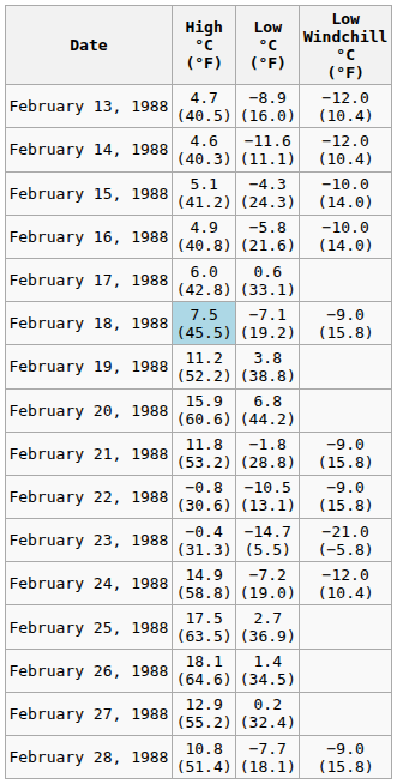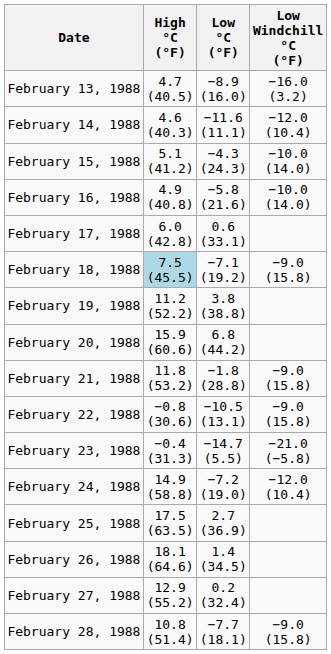 <table class="wikitable mw-collapsible mw-collapsed" style="text-align:center;" align="right">
 <tr style="text-align:left;">
 <th>Date</th>
 <th>High<br>°C<br>(°F)</th>
 <th>Low<br>°C<br>(°F)</th>
 <th>Low<br>Windchill<br>°C<br>(°F)</th>
 </tr>
 <tr style="vertical-align:middle;">
 <td style="text-align:left;">February 13, 1988</td>
 <td>4.7<br>(40.5)</td>
 <td>−8.9<br>(16.0)</td>
-<td>−12.0<br>(10.4)</td>
+<td>−16.0<br>(3.2)</td>
 </tr>
 <tr style="vertical-align:middle;">
 <td style="text-align:left;">February 14, 1988</td>
 <td>4.6<br>(40.3)</td>
 <td>−11.6<br>(11.1)</td>
 <td>−12.0<br>(10.4)</td>
 </tr>
 <tr style="vertical-align:middle;">
 <td style="text-align:left;">February 15, 1988</td>
 <td>5.1<br>(41.2)</td>
 <td>−4.3<br>(24.3)</td>
 <td>−10.0<br>(14.0)</td>
 </tr>
 <tr style="vertical-align:middle;">
 <td style="text-align:left;">February 16, 1988</td>
 <td>4.9<br>(40.8)</td>
 <td>−5.8<br>(21.6)</td>
 <td>−10.0<br>(14.0)</td>
 </tr>
 <tr style="vertical-align:middle;">
 <td style="text-align:left;">February 17, 1988</td>
 <td>6.0<br>(42.8)</td>
 <td>0.6<br>(33.1)</td>
 <td></td>
 </tr>
 <tr style="vertical-align:middle;">
 <td style="text-align:left;">February 18, 1988</td>
 <td style="background: lightblue;">7.5<br>(45.5)</td>
 <td>−7.1<br>(19.2)</td>
 <td>−9.0<br>(15.8)</td>
 </tr>
 <tr style="vertical-align:middle;">
 <td style="text-align:left;">February 19, 1988</td>
 <td>11.2<br>(52.2)</td>
 <td>3.8<br>(38.8)</td>
 <td></td>
 </tr>
 <tr style="vertical-align:middle;">
 <td style="text-align:left;">February 20, 1988</td>
 <td>15.9<br>(60.6)</td>
 <td>6.8<br>(44.2)</td>
 <td></td>
 </tr>
 <tr style="vertical-align:middle;">
 <td style="text-align:left;">February 21, 1988</td>
 <td>11.8<br>(53.2)</td>
 <td>−1.8<br>(28.8)</td>
 <td>−9.0<br>(15.8)</td>
 </tr>
 <tr style="vertical-align:middle;">
 <td style="text-align:left;">February 22, 1988</td>
 <td>−0.8<br>(30.6)</td>
 <td>−10.5<br>(13.1)</td>
 <td>−9.0<br>(15.8)</td>
 </tr>
 <tr style="vertical-align:middle;">
 <td style="text-align:left;">February 23, 1988</td>
 <td>−0.4<br>(31.3)</td>
 <td>−14.7<br>(5.5)</td>
 <td>−21.0<br>(−5.8)</td>
 </tr>
 <tr style="vertical-align:middle;">
 <td style="text-align:left;">February 24, 1988</td>
 <td>14.9<br>(58.8)</td>
 <td>−7.2<br>(19.0)</td>
 <td>−12.0<br>(10.4)</td>
 </tr>
 <tr style="vertical-align:middle;">
 <td style="text-align:left;">February 25, 1988</td>
 <td>17.5<br>(63.5)</td>
 <td>2.7<br>(36.9)</td>
 <td></td>
 </tr>
 <tr style="vertical-align:middle;">
 <td style="text-align:left;">February 26, 1988</td>
 <td>18.1<br>(64.6)</td>
 <td>1.4<br>(34.5)</td>
 <td></td>
 </tr>
 <tr style="vertical-align:middle;">
 <td style="text-align:left;">February 27, 1988</td>
 <td>12.9<br>(55.2)</td>
 <td>0.2<br>(32.4)</td>
 <td></td>
 </tr>
 <tr style="vertical-align:middle;">
 <td style="text-align:left;">February 28, 1988</td>
 <td>10.8<br>(51.4)</td>
 <td>−7.7<br>(18.1)</td>
 <td>−9.0<br>(15.8)</td>
 </tr>
 </table>
